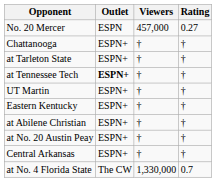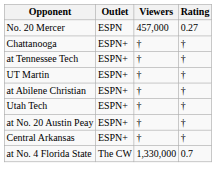 <table class="wikitable">
 <tr>
 <th>Opponent</th>
 <th>Outlet</th>
 <th>Viewers</th>
 <th>Rating</th>
 </tr>
 <tr>
 <td>No. 20 Mercer</td>
 <td>ESPN</td>
 <td>457,000</td>
 <td>0.27</td>
 </tr>
 <tr>
 <td>Chattanooga</td>
 <td>ESPN+</td>
 <td>†</td>
 <td>†</td>
 </tr>
 <tr>
-<td>at Tarleton State</td>
+<td>at Tennessee Tech</td>
 <td>ESPN+</td>
-<td>†</td>
-<td>†</td>
-</tr>
-<tr>
-<td>at Tennessee Tech</td>
-<td><strong>ESPN+</strong></td>
 <td>†</td>
 <td>†</td>
 </tr>
 <tr>
 <td>UT Martin</td>
 <td>ESPN+</td>
 <td>†</td>
 <td>†</td>
 </tr>
 <tr>
-<td>Eastern Kentucky</td>
+<td>at Abilene Christian</td>
 <td>ESPN+</td>
 <td>†</td>
 <td>†</td>
 </tr>
 <tr>
-<td>at Abilene Christian</td>
+<td>Utah Tech</td>
 <td>ESPN+</td>
 <td>†</td>
 <td>†</td>
 </tr>
 <tr>
 <td>at No. 20 Austin Peay</td>
 <td>ESPN+</td>
 <td>†</td>
 <td>†</td>
 </tr>
 <tr>
 <td>Central Arkansas</td>
 <td>ESPN+</td>
 <td>†</td>
 <td>†</td>
 </tr>
 <tr>
 <td>at No. 4 Florida State</td>
 <td>The CW</td>
 <td>1,330,000</td>
 <td>0.7</td>
 </tr>
 </table>
